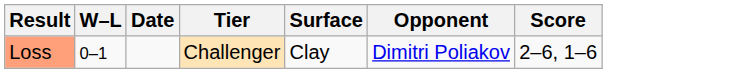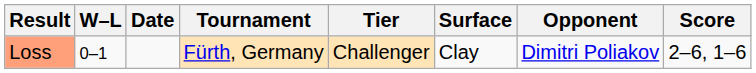 <table class="sortable wikitable">
 <tr>
 <th>Result</th>
 <th class="unsortable">W–L</th>
 <th>Date</th>
+<th>Tournament</th>
 <th>Tier</th>
 <th>Surface</th>
 <th>Opponent</th>
 <th class="unsortable">Score</th>
 </tr>
 <tr>
 <td style="background:#ffa07a;">Loss</td>
 <td><small>0–1</small></td>
 <td></td>
+<td style="background:moccasin;"><a href='#'>Fürth</a>, Germany</td>
 <td style="background:moccasin;">Challenger</td>
 <td>Clay</td>
 <td> <a href='#'>Dimitri Poliakov</a></td>
 <td>2–6, 1–6</td>
 </tr>
 </table>
